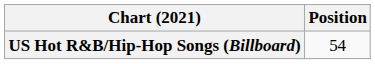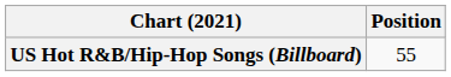 <table class="wikitable plainrowheaders" style="text-align:center">
 <tr>
 <th scope="col">Chart (2021)</th>
 <th scope="col">Position</th>
 </tr>
 <tr>
 <th scope="row">US Hot R&B/Hip-Hop Songs (<em>Billboard</em>)</th>
-<td>54</td>
+<td>55</td>
 </tr>
 </table>
